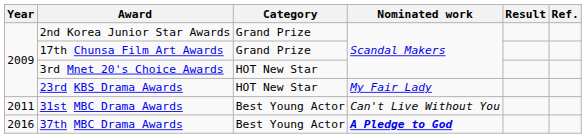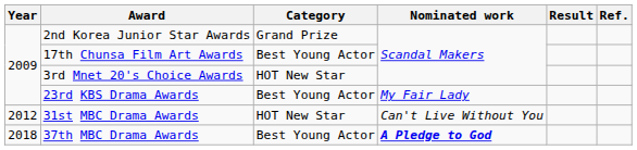 <table class="wikitable">
 <tr>
 <th width=10>Year</th>
 <th>Award</th>
 <th>Category</th>
 <th>Nominated work</th>
 <th>Result</th>
 <th>Ref.</th>
 </tr>
 <tr>
 <td rowspan="4">2009</td>
 <td>2nd Korea Junior Star Awards</td>
 <td>Grand Prize</td>
 <td rowspan=3><em><a href='#'>Scandal Makers</a></em></td>
 <td></td>
 <td></td>
 </tr>
 <tr>
 <td>17th <a href='#'>Chunsa Film Art Awards</a></td>
-<td>Grand Prize</td>
+<td>Best Young Actor</td>
 <td></td>
 <td></td>
 </tr>
 <tr>
 <td>3rd <a href='#'>Mnet 20's Choice Awards</a></td>
 <td>HOT New Star</td>
 <td></td>
 <td></td>
 </tr>
 <tr>
 <td><a href='#'>23rd</a> <a href='#'>KBS Drama Awards</a></td>
-<td>HOT New Star</td>
+<td>Best Young Actor</td>
 <td><em><a href='#'>My Fair Lady</a></em></td>
 <td></td>
 <td></td>
 </tr>
 <tr>
-<td>2011</td>
+<td>2012</td>
 <td><a href='#'>31st</a> <a href='#'>MBC Drama Awards</a></td>
-<td>Best Young Actor</td>
+<td>HOT New Star</td>
 <td><em>Can't Live Without You</em></td>
 <td></td>
 <td></td>
 </tr>
 <tr>
-<td>2016</td>
+<td>2018</td>
 <td><a href='#'>37th</a> <a href='#'>MBC Drama Awards</a></td>
 <td>Best Young Actor</td>
 <td><strong><em><a href='#'>A Pledge to God</a></em></strong></td>
 <td></td>
 <td></td>
 </tr>
 </table>
